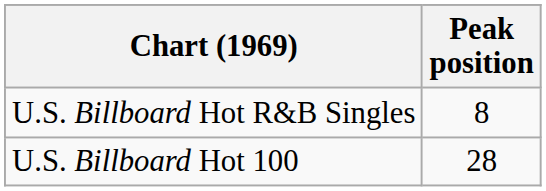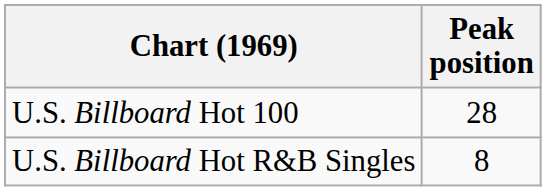 <table class="wikitable sortable">
 <tr>
 <th align="left">Chart (1969)</th>
 <th align="center">Peak<br>position</th>
 </tr>
 <tr>
+<td align="left">U.S. <em>Billboard</em> Hot 100</td>
+<td align="center">28</td>
+</tr>
+<tr>
 <td align="left">U.S. <em>Billboard</em> Hot R&B Singles</td>
 <td align="center">8</td>
 </tr>
-<tr>
-<td align="left">U.S. <em>Billboard</em> Hot 100</td>
-<td align="center">28</td>
-</tr>
 </table>
